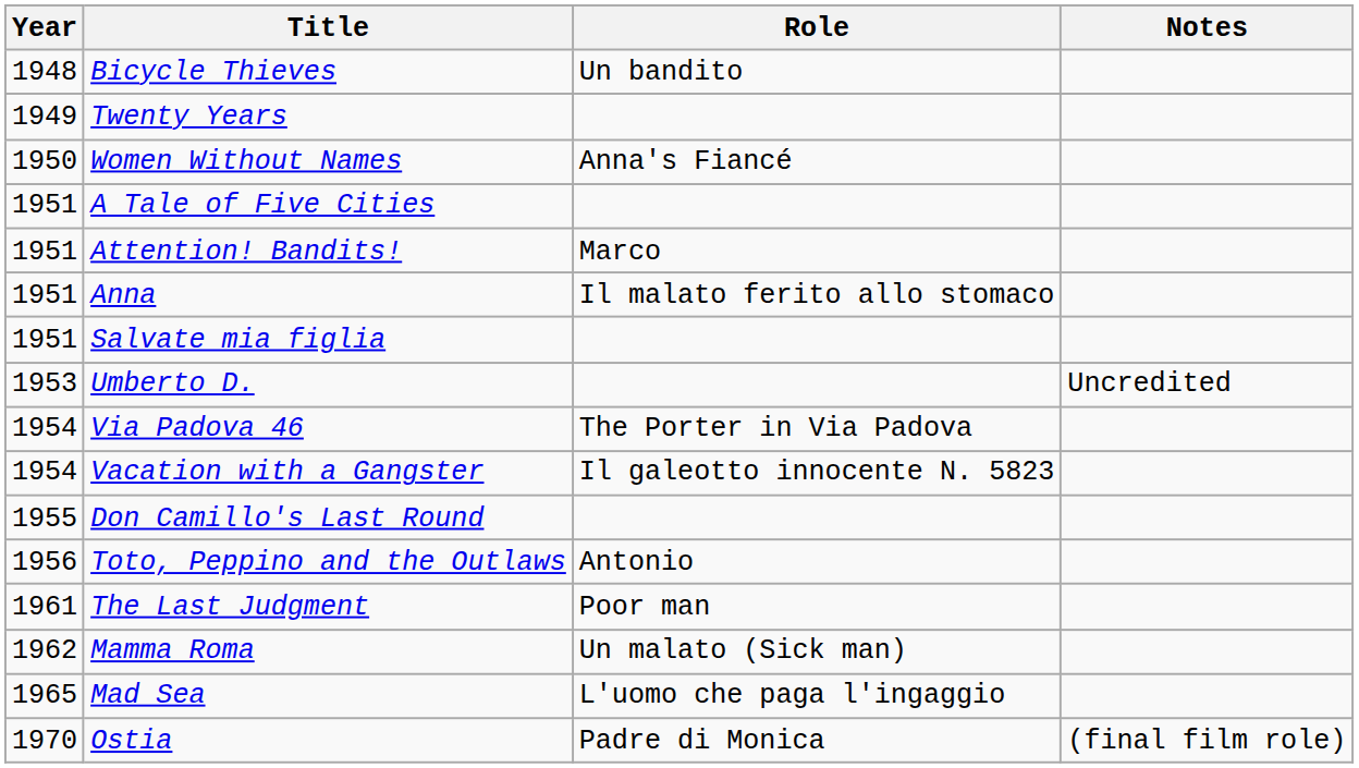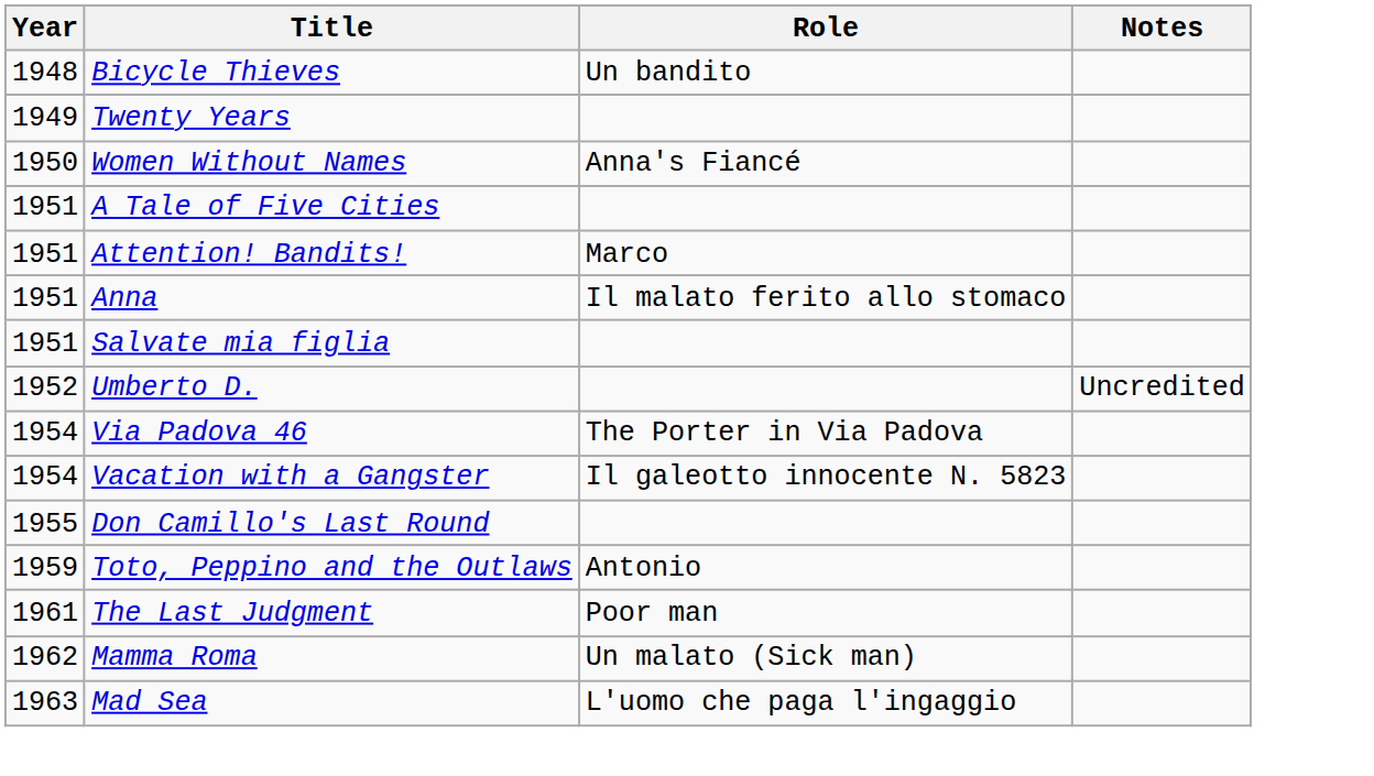 <table class="wikitable">
 <tr>
 <th>Year</th>
 <th>Title</th>
 <th>Role</th>
 <th>Notes</th>
 </tr>
 <tr>
 <td>1948</td>
 <td><em><a href='#'>Bicycle Thieves</a></em></td>
 <td>Un bandito</td>
 <td></td>
 </tr>
 <tr>
 <td>1949</td>
 <td><em><a href='#'>Twenty Years</a></em></td>
 <td></td>
 <td></td>
 </tr>
 <tr>
 <td>1950</td>
 <td><em><a href='#'>Women Without Names</a></em></td>
 <td>Anna's Fiancé</td>
 <td></td>
 </tr>
 <tr>
 <td>1951</td>
 <td><em><a href='#'>A Tale of Five Cities</a></em></td>
 <td></td>
 <td></td>
 </tr>
 <tr>
 <td>1951</td>
 <td><em><a href='#'>Attention! Bandits!</a></em></td>
 <td>Marco</td>
 <td></td>
 </tr>
 <tr>
 <td>1951</td>
 <td><em><a href='#'>Anna</a></em></td>
 <td>Il malato ferito allo stomaco</td>
 <td></td>
 </tr>
 <tr>
 <td>1951</td>
 <td><em><a href='#'>Salvate mia figlia</a></em></td>
 <td></td>
 <td></td>
 </tr>
 <tr>
-<td>1953</td>
+<td>1952</td>
 <td><em><a href='#'>Umberto D.</a></em></td>
 <td></td>
 <td>Uncredited</td>
 </tr>
 <tr>
 <td>1954</td>
 <td><em><a href='#'>Via Padova 46</a></em></td>
 <td>The Porter in Via Padova</td>
 <td></td>
 </tr>
 <tr>
 <td>1954</td>
 <td><em><a href='#'>Vacation with a Gangster</a></em></td>
 <td>Il galeotto innocente N. 5823</td>
 <td></td>
 </tr>
 <tr>
 <td>1955</td>
 <td><em><a href='#'>Don Camillo's Last Round</a></em></td>
 <td></td>
 <td></td>
 </tr>
 <tr>
-<td>1956</td>
+<td>1959</td>
 <td><em><a href='#'>Toto, Peppino and the Outlaws</a></em></td>
 <td>Antonio</td>
 <td></td>
 </tr>
 <tr>
 <td>1961</td>
 <td><em><a href='#'>The Last Judgment</a></em></td>
 <td>Poor man</td>
 <td></td>
 </tr>
 <tr>
 <td>1962</td>
 <td><em><a href='#'>Mamma Roma</a></em></td>
 <td>Un malato (Sick man)</td>
 <td></td>
 </tr>
 <tr>
-<td>1965</td>
+<td>1963</td>
 <td><em><a href='#'>Mad Sea</a></em></td>
 <td>L'uomo che paga l'ingaggio</td>
 <td></td>
 </tr>
-<tr>
-<td>1970</td>
-<td><em><a href='#'>Ostia</a></em></td>
-<td>Padre di Monica</td>
-<td>(final film role)</td>
-</tr>
 </table>
